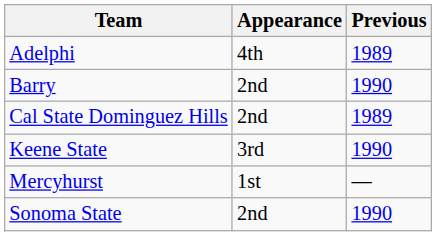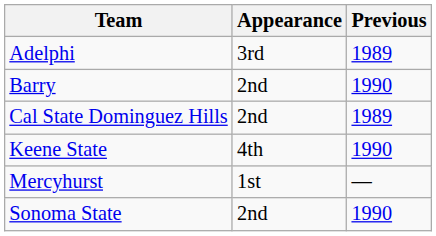 <table class="wikitable">
 <tr>
 <th>Team</th>
 <th>Appearance</th>
 <th>Previous</th>
 </tr>
 <tr>
 <td><a href='#'>Adelphi</a></td>
-<td>4th</td>
+<td>3rd</td>
 <td><a href='#'>1989</a></td>
 </tr>
 <tr>
 <td><a href='#'>Barry</a></td>
 <td>2nd</td>
 <td><a href='#'>1990</a></td>
 </tr>
 <tr>
 <td><a href='#'>Cal State Dominguez Hills</a></td>
 <td>2nd</td>
 <td><a href='#'>1989</a></td>
 </tr>
 <tr>
 <td><a href='#'>Keene State</a></td>
-<td>3rd</td>
+<td>4th</td>
 <td><a href='#'>1990</a></td>
 </tr>
 <tr>
 <td><a href='#'>Mercyhurst</a></td>
 <td>1st</td>
 <td>—</td>
 </tr>
 <tr>
 <td><a href='#'>Sonoma State</a></td>
 <td>2nd</td>
 <td><a href='#'>1990</a></td>
 </tr>
 </table>
